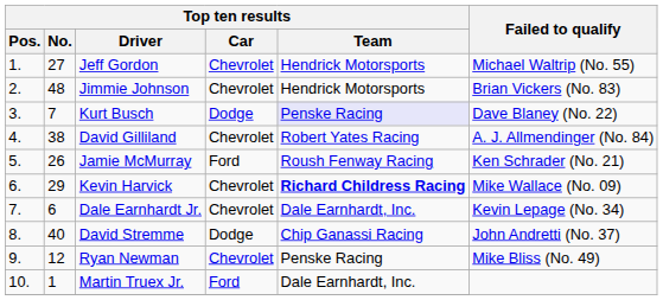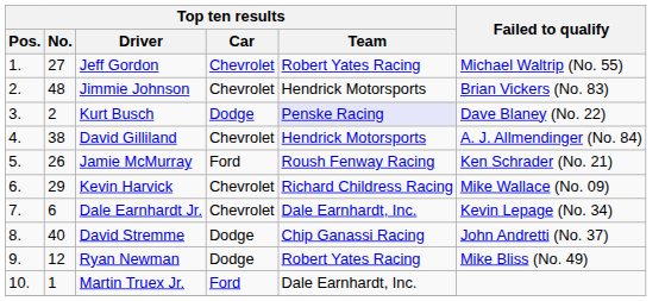 <table class="wikitable">
 <tr>
 <th colspan=5>Top ten results</th>
 <th rowspan=2>Failed to qualify</th>
 </tr>
 <tr>
 <th>Pos.</th>
 <th>No.</th>
 <th>Driver</th>
 <th>Car</th>
 <th>Team</th>
 </tr>
 <tr>
 <td>1.</td>
 <td>27</td>
 <td><a href='#'>Jeff Gordon</a></td>
 <td><a href='#'>Chevrolet</a></td>
-<td><a href='#'>Hendrick Motorsports</a></td>
+<td><a href='#'>Robert Yates Racing</a></td>
 <td><a href='#'>Michael Waltrip</a> (No. 55)</td>
 </tr>
 <tr>
 <td>2.</td>
 <td>48</td>
 <td><a href='#'>Jimmie Johnson</a></td>
 <td>Chevrolet</td>
 <td>Hendrick Motorsports</td>
 <td><a href='#'>Brian Vickers</a> (No. 83)</td>
 </tr>
 <tr>
 <td>3.</td>
-<td>7</td>
+<td>2</td>
 <td><a href='#'>Kurt Busch</a></td>
 <td><a href='#'>Dodge</a></td>
 <td style="background: lavender;"><a href='#'>Penske Racing</a></td>
 <td><a href='#'>Dave Blaney</a> (No. 22)</td>
 </tr>
 <tr>
 <td>4.</td>
 <td>38</td>
 <td><a href='#'>David Gilliland</a></td>
 <td>Chevrolet</td>
-<td><a href='#'>Robert Yates Racing</a></td>
+<td><a href='#'>Hendrick Motorsports</a></td>
 <td><a href='#'>A. J. Allmendinger</a> (No. 84)</td>
 </tr>
 <tr>
 <td>5.</td>
 <td>26</td>
 <td><a href='#'>Jamie McMurray</a></td>
 <td>Ford</td>
 <td><a href='#'>Roush Fenway Racing</a></td>
 <td><a href='#'>Ken Schrader</a> (No. 21)</td>
 </tr>
 <tr>
 <td>6.</td>
 <td>29</td>
 <td><a href='#'>Kevin Harvick</a></td>
 <td>Chevrolet</td>
-<td><strong><a href='#'>Richard Childress Racing</a></strong></td>
+<td><a href='#'>Richard Childress Racing</a></td>
 <td><a href='#'>Mike Wallace</a> (No. 09)</td>
 </tr>
 <tr>
 <td>7.</td>
 <td>6</td>
 <td><a href='#'>Dale Earnhardt Jr.</a></td>
 <td>Chevrolet</td>
 <td><a href='#'>Dale Earnhardt, Inc.</a></td>
 <td><a href='#'>Kevin Lepage</a> (No. 34)</td>
 </tr>
 <tr>
 <td>8.</td>
 <td>40</td>
 <td><a href='#'>David Stremme</a></td>
 <td>Dodge</td>
 <td><a href='#'>Chip Ganassi Racing</a></td>
 <td><a href='#'>John Andretti</a> (No. 37)</td>
 </tr>
 <tr>
 <td>9.</td>
 <td>12</td>
 <td><a href='#'>Ryan Newman</a></td>
-<td><a href='#'>Chevrolet</a></td>
-<td>Penske Racing</td>
+<td>Dodge</td>
+<td><a href='#'>Robert Yates Racing</a></td>
 <td><a href='#'>Mike Bliss</a> (No. 49)</td>
 </tr>
 <tr>
 <td>10.</td>
 <td>1</td>
 <td><a href='#'>Martin Truex Jr.</a></td>
 <td><a href='#'>Ford</a></td>
 <td>Dale Earnhardt, Inc.</td>
 </tr>
 <tr>
 </tr>
 </table>
